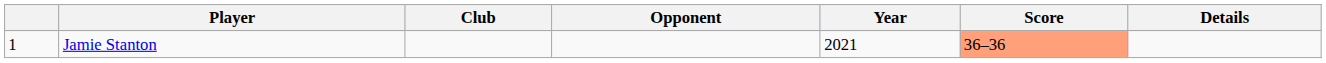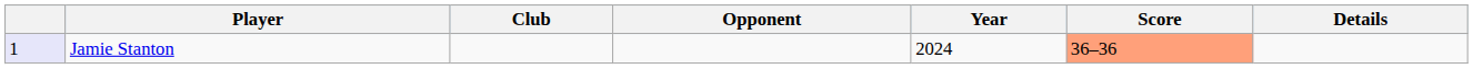 <table class="wikitable sortable" style="width:80%;">
 <tr style="background:#87cefa;">
 <th></th>
 <th>Player</th>
 <th>Club</th>
 <th>Opponent</th>
 <th>Year</th>
 <th>Score</th>
 <th>Details</th>
 </tr>
 <tr>
-<td>1</td>
+<td style="background: lavender;">1</td>
 <td><a href='#'>Jamie Stanton</a></td>
 <td></td>
 <td></td>
-<td>2021</td>
+<td>2024</td>
 <td style="background: lightsalmon;">36–36</td>
 <td></td>
 </tr>
 </table>
